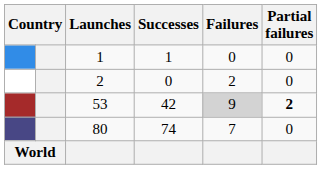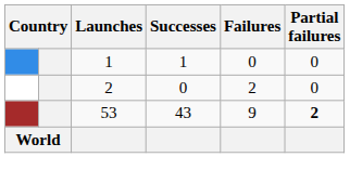 <table class="wikitable sortable" style="text-align:center;">
 <tr>
 <th scope=col colspan=2>Country</th>
 <th scope=col>Launches</th>
 <th scope=col>Successes</th>
 <th scope=col>Failures</th>
 <th scope=col>Partial<br>failures</th>
 </tr>
 <tr>
 <th scope=row style="background:#318ce7;"></th>
 <th style="text-align:left;"></th>
 <td>1</td>
 <td>1</td>
 <td>0</td>
 <td>0</td>
 </tr>
 <tr>
 <th scope=row style="background:#ffffff;"></th>
 <th style="text-align:left;"></th>
 <td>2</td>
 <td>0</td>
 <td>2</td>
 <td>0</td>
 </tr>
 <tr>
 <th scope=row style="background:#a52a2a;"></th>
 <th style="text-align:left;"></th>
 <td>53</td>
-<td>42</td>
-<td style="background: lightgrey;">9</td>
+<td>43</td>
+<td>9</td>
 <td><strong>2</strong></td>
-</tr>
-<tr>
-<th scope=row style="background:#484785;"></th>
-<th style="text-align:left;"></th>
-<td>80</td>
-<td>74</td>
-<td>7</td>
-<td>0</td>
 </tr>
 <tr>
 <th colspan="2">World</th>
 <th></th>
 <th></th>
 <th></th>
 <th></th>
 </tr>
 </table>
